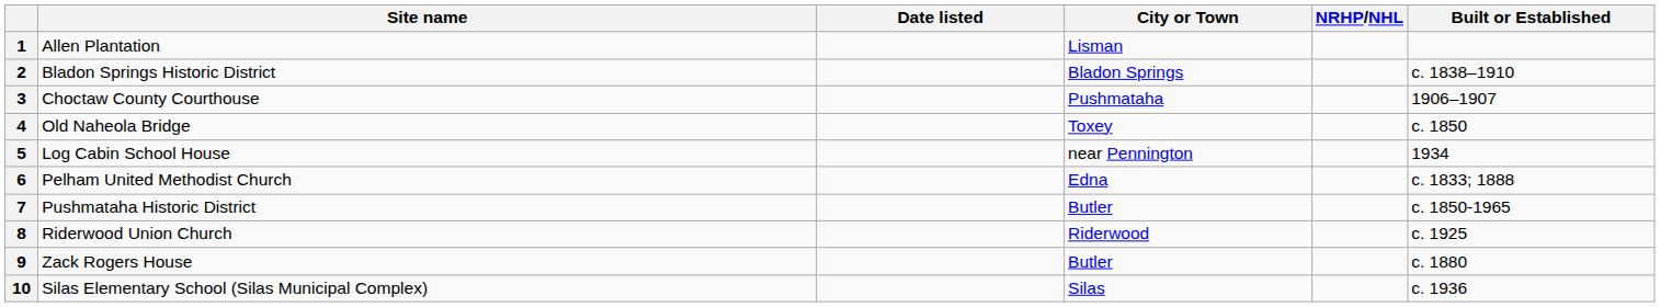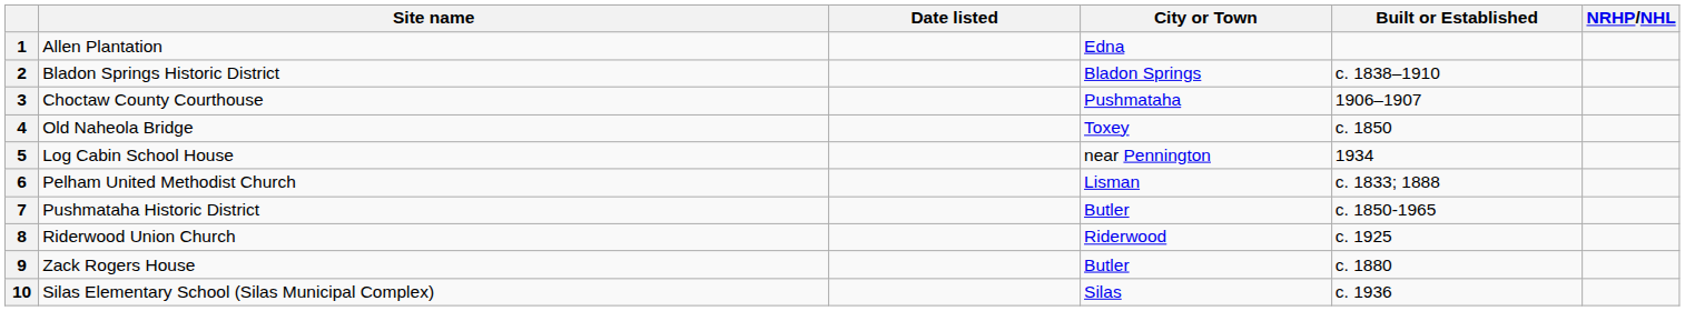 <table class="wikitable" style="width:98%">
 <tr>
 <th width = 2% ></th>
 <th>Site name</th>
 <th width = 15% >Date listed</th>
 <th width = 15% >City or Town</th>
+<th width = 15% >Built or Established</th>
 <th width = 5%  ><a href='#'>NRHP</a>/<a href='#'>NHL</a></th>
-<th width = 15% >Built or Established</th>
 </tr>
 <tr ->
 <th>1</th>
 <td>Allen Plantation</td>
 <td></td>
-<td><a href='#'>Lisman</a></td>
+<td><a href='#'>Edna</a></td>
 <td></td>
 <td></td>
 </tr>
 <tr ->
 <th>2</th>
 <td>Bladon Springs Historic District</td>
 <td></td>
 <td><a href='#'>Bladon Springs</a></td>
+<td>c. 1838–1910</td>
 <td></td>
-<td>c. 1838–1910</td>
 </tr>
 <tr ->
 <th>3</th>
 <td>Choctaw County Courthouse</td>
 <td></td>
 <td><a href='#'>Pushmataha</a></td>
+<td>1906–1907</td>
 <td></td>
-<td>1906–1907</td>
 </tr>
 <tr ->
 <th>4</th>
 <td>Old Naheola Bridge</td>
 <td></td>
 <td><a href='#'>Toxey</a></td>
+<td>c. 1850</td>
 <td></td>
-<td>c. 1850</td>
 </tr>
 <tr>
 <th>5</th>
 <td>Log Cabin School House</td>
 <td></td>
 <td>near <a href='#'>Pennington</a></td>
+<td>1934</td>
 <td></td>
-<td>1934</td>
 </tr>
 <tr ->
 <th>6</th>
 <td>Pelham United Methodist Church</td>
 <td></td>
-<td><a href='#'>Edna</a></td>
+<td><a href='#'>Lisman</a></td>
+<td>c. 1833; 1888</td>
 <td></td>
-<td>c. 1833; 1888</td>
 </tr>
 <tr ->
 <th>7</th>
 <td>Pushmataha Historic District</td>
 <td></td>
 <td><a href='#'>Butler</a></td>
+<td>c. 1850-1965</td>
 <td></td>
-<td>c. 1850-1965</td>
 </tr>
 <tr>
 <th>8</th>
 <td>Riderwood Union Church</td>
 <td></td>
 <td><a href='#'>Riderwood</a></td>
+<td>c. 1925</td>
 <td></td>
-<td>c. 1925</td>
 </tr>
 <tr ->
 <th>9</th>
 <td>Zack Rogers House</td>
 <td></td>
 <td><a href='#'>Butler</a></td>
+<td>c. 1880</td>
 <td></td>
-<td>c. 1880</td>
 </tr>
 <tr>
 <th>10</th>
 <td>Silas Elementary School (Silas Municipal Complex)</td>
 <td></td>
 <td><a href='#'>Silas</a></td>
+<td>c. 1936</td>
 <td></td>
-<td>c. 1936</td>
 </tr>
 </table>
